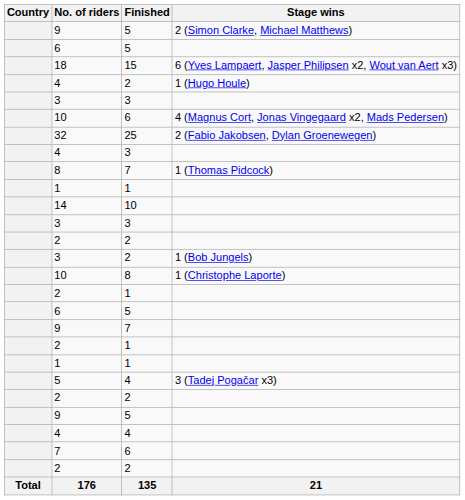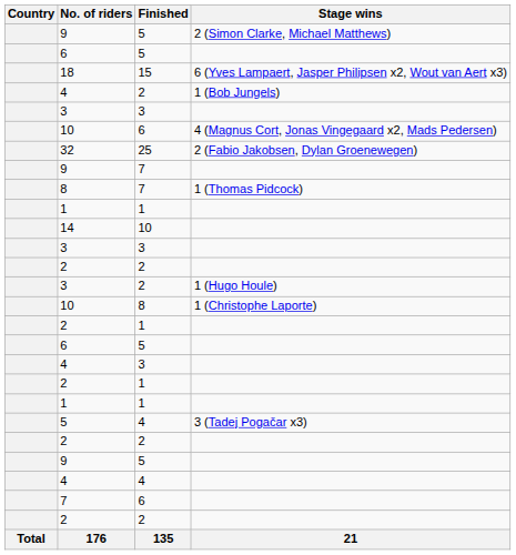 <table class="wikitable sortable plainrowheaders">
 <tr>
 <th scope="col">Country</th>
 <th scope="col">No. of riders</th>
 <th scope="col">Finished</th>
 <th scope="col">Stage wins</th>
 </tr>
 <tr>
 <th scope="row"></th>
 <td>9</td>
 <td>5</td>
 <td>2 (<a href='#'>Simon Clarke</a>, <a href='#'>Michael Matthews</a>)</td>
 </tr>
 <tr>
 <th scope="row"></th>
 <td>6</td>
 <td>5</td>
 <td></td>
 </tr>
 <tr>
 <th scope="row"></th>
 <td>18</td>
 <td>15</td>
 <td>6 (<a href='#'>Yves Lampaert</a>, <a href='#'>Jasper Philipsen</a> x2, <a href='#'>Wout van Aert</a> x3)</td>
 </tr>
 <tr>
 <th scope="row"></th>
 <td>4</td>
 <td>2</td>
-<td>1 (<a href='#'>Hugo Houle</a>)</td>
+<td>1 (<a href='#'>Bob Jungels</a>)</td>
 </tr>
 <tr>
 <th scope="row"></th>
 <td>3</td>
 <td>3</td>
 <td></td>
 </tr>
 <tr>
 <th scope="row"></th>
 <td>10</td>
 <td>6</td>
 <td>4 (<a href='#'>Magnus Cort</a>, <a href='#'>Jonas Vingegaard</a> x2, <a href='#'>Mads Pedersen</a>)</td>
 </tr>
 <tr>
 <th scope="row"></th>
 <td>32</td>
 <td>25</td>
 <td>2 (<a href='#'>Fabio Jakobsen</a>, <a href='#'>Dylan Groenewegen</a>)</td>
 </tr>
 <tr>
 <th scope="row"></th>
-<td>4</td>
-<td>3</td>
+<td>9</td>
+<td>7</td>
 <td></td>
 </tr>
 <tr>
 <th scope="row"></th>
 <td>8</td>
 <td>7</td>
 <td>1 (<a href='#'>Thomas Pidcock</a>)</td>
 </tr>
 <tr>
 <th scope="row"></th>
 <td>1</td>
 <td>1</td>
 <td></td>
 </tr>
 <tr>
 <th scope="row"></th>
 <td>14</td>
 <td>10</td>
 <td></td>
 </tr>
 <tr>
 <th scope="row"></th>
 <td>3</td>
 <td>3</td>
 <td></td>
 </tr>
 <tr>
 <th scope="row"></th>
 <td>2</td>
 <td>2</td>
 <td></td>
 </tr>
 <tr>
 <th scope="row"></th>
 <td>3</td>
 <td>2</td>
-<td>1 (<a href='#'>Bob Jungels</a>)</td>
+<td>1 (<a href='#'>Hugo Houle</a>)</td>
 </tr>
 <tr>
 <th scope="row"></th>
 <td>10</td>
 <td>8</td>
 <td>1 (<a href='#'>Christophe Laporte</a>)</td>
 </tr>
 <tr>
 <th scope="row"></th>
 <td>2</td>
 <td>1</td>
 <td></td>
 </tr>
 <tr>
 <th scope="row"></th>
 <td>6</td>
 <td>5</td>
 <td></td>
 </tr>
 <tr>
 <th scope="row"></th>
-<td>9</td>
-<td>7</td>
+<td>4</td>
+<td>3</td>
 <td></td>
 </tr>
 <tr>
 <th scope="row"></th>
 <td>2</td>
 <td>1</td>
 <td></td>
 </tr>
 <tr>
 <th scope="row"></th>
 <td>1</td>
 <td>1</td>
 <td></td>
 </tr>
 <tr>
 <th scope="row"></th>
 <td>5</td>
 <td>4</td>
 <td>3 (<a href='#'>Tadej Pogačar</a> x3)</td>
 </tr>
 <tr>
 <th scope="row"></th>
 <td>2</td>
 <td>2</td>
 <td></td>
 </tr>
 <tr>
 <th scope="row"></th>
 <td>9</td>
 <td>5</td>
 <td></td>
 </tr>
 <tr>
 <th scope="row"></th>
 <td>4</td>
 <td>4</td>
 <td></td>
 </tr>
 <tr>
 <th scope="row"></th>
 <td>7</td>
 <td>6</td>
 <td></td>
 </tr>
 <tr>
 <th scope="row"> </th>
 <td>2</td>
 <td>2</td>
 <td></td>
 </tr>
 <tr>
 <th scope="row">Total</th>
 <th>176</th>
 <th>135</th>
 <th>21</th>
 </tr>
 </table>
